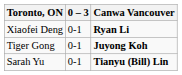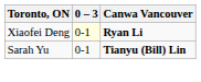 <table class="wikitable">
 <tr>
 <th>Toronto, ON</th>
 <th>0 – 3</th>
 <th>Canwa Vancouver</th>
 </tr>
 <tr>
 <td>Xiaofei Deng</td>
-<td>0-1</td>
+<td style="background: lightyellow;">0-1</td>
 <td><strong>Ryan Li</strong></td>
-</tr>
-<tr>
-<td>Tiger Gong</td>
-<td>0-1</td>
-<td><strong>Juyong Koh</strong></td>
 </tr>
 <tr>
 <td>Sarah Yu</td>
 <td>0-1</td>
 <td><strong>Tianyu (Bill) Lin</strong></td>
 </tr>
 </table>
